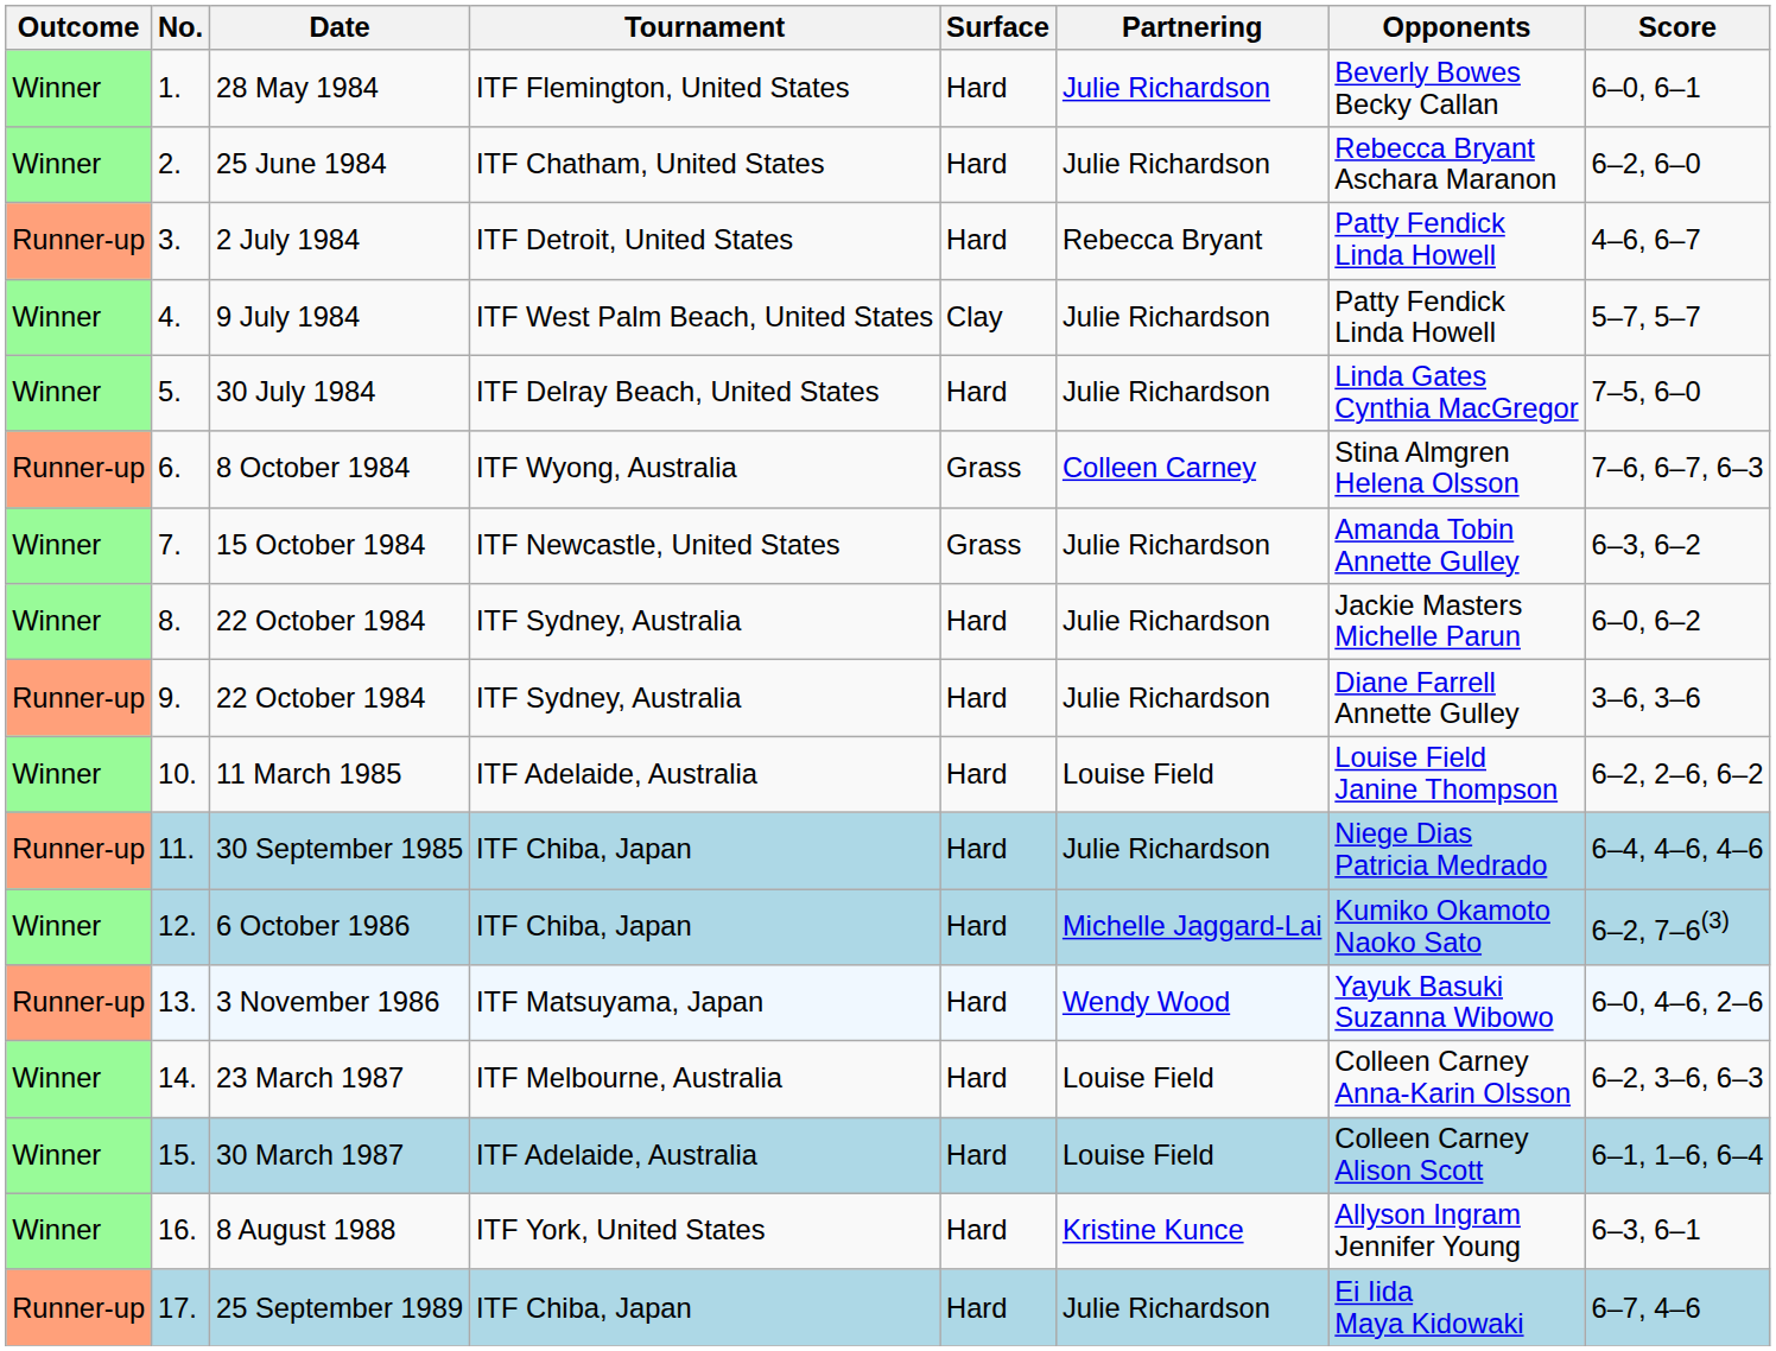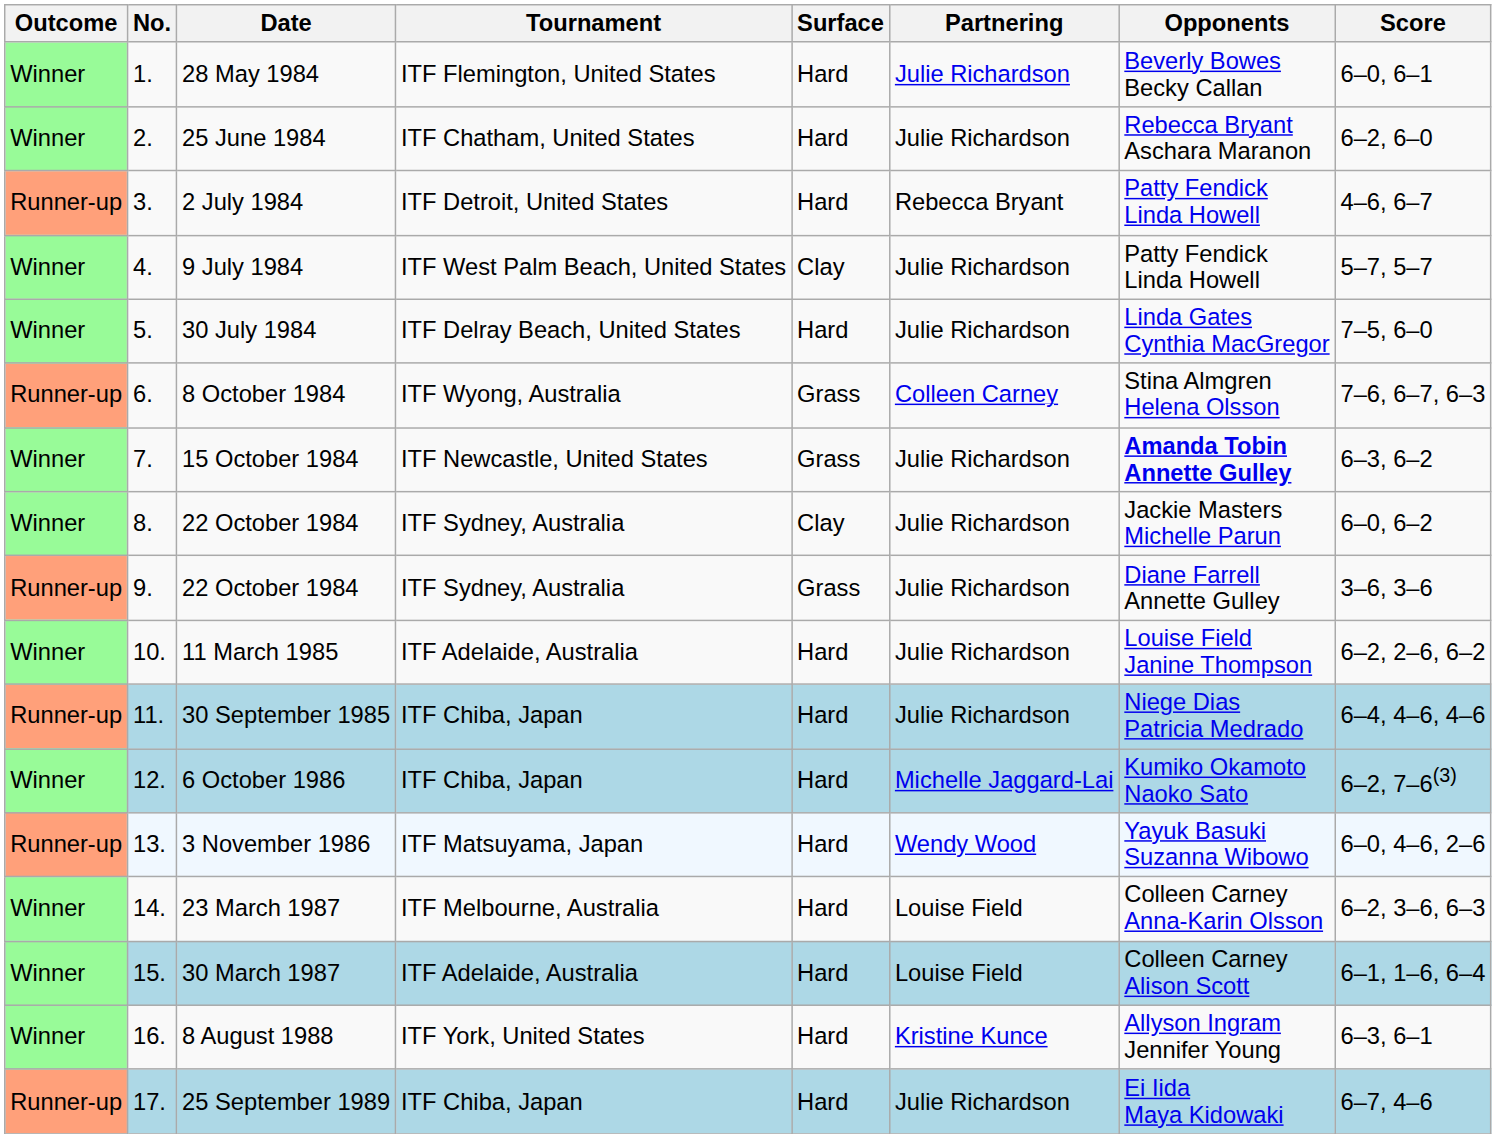 <table class="sortable wikitable">
 <tr>
 <th>Outcome</th>
 <th>No.</th>
 <th>Date</th>
 <th>Tournament</th>
 <th>Surface</th>
 <th>Partnering</th>
 <th>Opponents</th>
 <th class="unsortable">Score</th>
 </tr>
 <tr>
 <td style="background:#98fb98;">Winner</td>
 <td>1.</td>
 <td>28 May 1984</td>
 <td>ITF Flemington, United States</td>
 <td>Hard</td>
 <td> <a href='#'>Julie Richardson</a></td>
 <td> <a href='#'>Beverly Bowes</a> <br>  Becky Callan</td>
 <td>6–0, 6–1</td>
 </tr>
 <tr>
 <td style="background:#98fb98;">Winner</td>
 <td>2.</td>
 <td>25 June 1984</td>
 <td>ITF Chatham, United States</td>
 <td>Hard</td>
 <td> Julie Richardson</td>
 <td> <a href='#'>Rebecca Bryant</a> <br>  Aschara Maranon</td>
 <td>6–2, 6–0</td>
 </tr>
 <tr>
 <td bgcolor="FFA07A">Runner-up</td>
 <td>3.</td>
 <td>2 July 1984</td>
 <td>ITF Detroit, United States</td>
 <td>Hard</td>
 <td> Rebecca Bryant</td>
 <td> <a href='#'>Patty Fendick</a> <br>  <a href='#'>Linda Howell</a></td>
 <td>4–6, 6–7</td>
 </tr>
 <tr>
 <td bgcolor="98FB98">Winner</td>
 <td>4.</td>
 <td>9 July 1984</td>
 <td>ITF West Palm Beach, United States</td>
 <td>Clay</td>
 <td> Julie Richardson</td>
 <td> Patty Fendick <br>  Linda Howell</td>
 <td>5–7, 5–7</td>
 </tr>
 <tr>
 <td style="background:#98fb98;">Winner</td>
 <td>5.</td>
 <td>30 July 1984</td>
 <td>ITF Delray Beach, United States</td>
 <td>Hard</td>
 <td> Julie Richardson</td>
 <td> <a href='#'>Linda Gates</a> <br>  <a href='#'>Cynthia MacGregor</a></td>
 <td>7–5, 6–0</td>
 </tr>
 <tr>
 <td bgcolor="FFA07A">Runner-up</td>
 <td>6.</td>
 <td>8 October 1984</td>
 <td>ITF Wyong, Australia</td>
 <td>Grass</td>
 <td> <a href='#'>Colleen Carney</a></td>
 <td> Stina Almgren <br>  <a href='#'>Helena Olsson</a></td>
 <td>7–6, 6–7, 6–3</td>
 </tr>
 <tr>
 <td bgcolor="98FB98">Winner</td>
 <td>7.</td>
 <td>15 October 1984</td>
 <td>ITF Newcastle, United States</td>
 <td>Grass</td>
 <td> Julie Richardson</td>
-<td> <a href='#'>Amanda Tobin</a> <br>  <a href='#'>Annette Gulley</a></td>
+<td><strong> <a href='#'>Amanda Tobin</a> <br>  <a href='#'>Annette Gulley</a></strong></td>
 <td>6–3, 6–2</td>
 </tr>
 <tr>
 <td bgcolor="98FB98">Winner</td>
 <td>8.</td>
 <td>22 October 1984</td>
 <td>ITF Sydney, Australia</td>
-<td>Hard</td>
+<td>Clay</td>
 <td> Julie Richardson</td>
 <td> Jackie Masters <br>  <a href='#'>Michelle Parun</a></td>
 <td>6–0, 6–2</td>
 </tr>
 <tr>
 <td bgcolor="FFA07A">Runner-up</td>
 <td>9.</td>
 <td>22 October 1984</td>
 <td>ITF Sydney, Australia</td>
-<td>Hard</td>
+<td>Grass</td>
 <td> Julie Richardson</td>
 <td> <a href='#'>Diane Farrell</a> <br>  Annette Gulley</td>
 <td>3–6, 3–6</td>
 </tr>
 <tr>
 <td bgcolor="98FB98">Winner</td>
 <td>10.</td>
 <td>11 March 1985</td>
 <td>ITF Adelaide, Australia</td>
 <td>Hard</td>
-<td> Louise Field</td>
+<td> Julie Richardson</td>
 <td> <a href='#'>Louise Field</a> <br>  <a href='#'>Janine Thompson</a></td>
 <td>6–2, 2–6, 6–2</td>
 </tr>
 <tr style="background:lightblue;">
 <td bgcolor="FFA07A">Runner-up</td>
 <td>11.</td>
 <td>30 September 1985</td>
 <td>ITF Chiba, Japan</td>
 <td>Hard</td>
 <td> Julie Richardson</td>
 <td> <a href='#'>Niege Dias</a> <br>  <a href='#'>Patricia Medrado</a></td>
 <td>6–4, 4–6, 4–6</td>
 </tr>
 <tr style="background:lightblue;">
 <td bgcolor="98FB98">Winner</td>
 <td>12.</td>
 <td>6 October 1986</td>
 <td>ITF Chiba, Japan</td>
 <td>Hard</td>
 <td> <a href='#'>Michelle Jaggard-Lai</a></td>
 <td> <a href='#'>Kumiko Okamoto</a> <br>  <a href='#'>Naoko Sato</a></td>
 <td>6–2, 7–6<sup>(3)</sup></td>
 </tr>
 <tr style="background:#f0f8ff;">
 <td style="background:#ffa07a;">Runner-up</td>
 <td>13.</td>
 <td>3 November 1986</td>
 <td>ITF Matsuyama, Japan</td>
 <td>Hard</td>
 <td> <a href='#'>Wendy Wood</a></td>
 <td> <a href='#'>Yayuk Basuki</a> <br>  <a href='#'>Suzanna Wibowo</a></td>
 <td>6–0, 4–6, 2–6</td>
 </tr>
 <tr>
 <td bgcolor="98FB98">Winner</td>
 <td>14.</td>
 <td>23 March 1987</td>
 <td>ITF Melbourne, Australia</td>
 <td>Hard</td>
 <td> Louise Field</td>
 <td> Colleen Carney <br>  <a href='#'>Anna-Karin Olsson</a></td>
 <td>6–2, 3–6, 6–3</td>
 </tr>
 <tr style="background:lightblue;">
 <td bgcolor="98FB98">Winner</td>
 <td>15.</td>
 <td>30 March 1987</td>
 <td>ITF Adelaide, Australia</td>
 <td>Hard</td>
 <td> Louise Field</td>
 <td> Colleen Carney <br>  <a href='#'>Alison Scott</a></td>
 <td>6–1, 1–6, 6–4</td>
 </tr>
 <tr>
 <td bgcolor="98FB98">Winner</td>
 <td>16.</td>
 <td>8 August 1988</td>
 <td>ITF York, United States</td>
 <td>Hard</td>
 <td> <a href='#'>Kristine Kunce</a></td>
 <td> <a href='#'>Allyson Ingram</a> <br>  Jennifer Young</td>
 <td>6–3, 6–1</td>
 </tr>
 <tr style="background:lightblue;">
 <td bgcolor="FFA07A">Runner-up</td>
 <td>17.</td>
 <td>25 September 1989</td>
 <td>ITF Chiba, Japan</td>
 <td>Hard</td>
 <td> Julie Richardson</td>
 <td> <a href='#'>Ei Iida</a> <br>  <a href='#'>Maya Kidowaki</a></td>
 <td>6–7, 4–6</td>
 </tr>
 </table>
